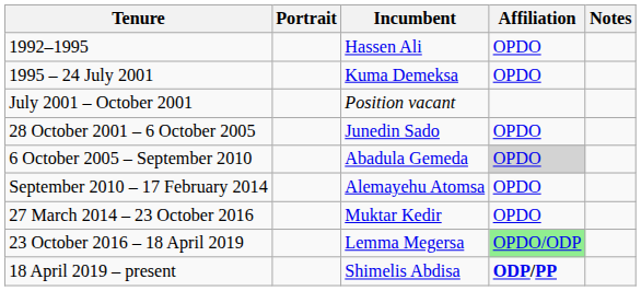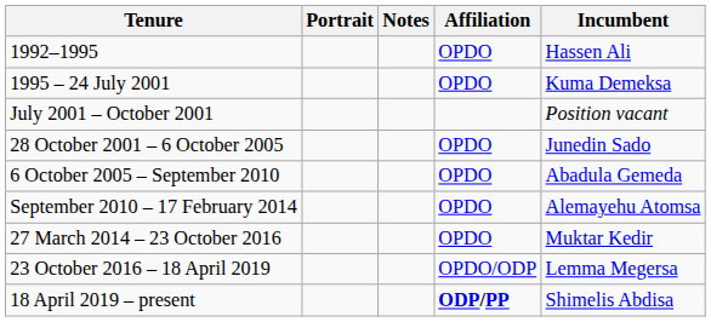 <table class="wikitable">
 <tr>
 <th>Tenure</th>
 <th>Portrait</th>
+<th>Notes</th>
+<th>Affiliation</th>
 <th>Incumbent</th>
-<th>Affiliation</th>
-<th>Notes</th>
 </tr>
 <tr>
 <td>1992–1995</td>
 <td></td>
+<td></td>
+<td><a href='#'>OPDO</a></td>
 <td><a href='#'>Hassen Ali</a></td>
-<td><a href='#'>OPDO</a></td>
-<td></td>
 </tr>
 <tr>
 <td>1995 – 24 July 2001</td>
 <td></td>
+<td></td>
+<td><a href='#'>OPDO</a></td>
 <td><a href='#'>Kuma Demeksa</a></td>
-<td><a href='#'>OPDO</a></td>
-<td></td>
 </tr>
 <tr>
 <td>July 2001 – October 2001</td>
 <td></td>
-<td><em>Position vacant</em></td>
 <td></td>
 <td></td>
+<td><em>Position vacant</em></td>
 </tr>
 <tr>
 <td>28 October 2001 – 6 October 2005</td>
 <td></td>
+<td></td>
+<td><a href='#'>OPDO</a></td>
 <td><a href='#'>Junedin Sado</a></td>
-<td><a href='#'>OPDO</a></td>
-<td></td>
 </tr>
 <tr>
 <td>6 October 2005 – September 2010</td>
 <td></td>
+<td></td>
+<td><a href='#'>OPDO</a></td>
 <td><a href='#'>Abadula Gemeda</a></td>
-<td style="background: lightgrey;"><a href='#'>OPDO</a></td>
-<td></td>
 </tr>
 <tr>
 <td>September 2010 – 17 February 2014</td>
 <td></td>
+<td></td>
+<td><a href='#'>OPDO</a></td>
 <td><a href='#'>Alemayehu Atomsa</a></td>
-<td><a href='#'>OPDO</a></td>
-<td></td>
 </tr>
 <tr>
 <td>27 March 2014 – 23 October 2016</td>
 <td></td>
+<td></td>
+<td><a href='#'>OPDO</a></td>
 <td><a href='#'>Muktar Kedir</a></td>
-<td><a href='#'>OPDO</a></td>
-<td></td>
 </tr>
 <tr>
 <td>23 October 2016 – 18 April 2019</td>
 <td></td>
+<td></td>
+<td><a href='#'>OPDO/ODP</a></td>
 <td><a href='#'>Lemma Megersa</a></td>
-<td style="background: lightgreen;"><a href='#'>OPDO/ODP</a></td>
-<td></td>
 </tr>
 <tr>
 <td>18 April 2019 – present</td>
 <td></td>
+<td></td>
+<td><strong><a href='#'>ODP</a>/<a href='#'>PP</a></strong></td>
 <td><a href='#'>Shimelis Abdisa</a></td>
-<td><strong><a href='#'>ODP</a>/<a href='#'>PP</a></strong></td>
-<td></td>
 </tr>
 </table>
